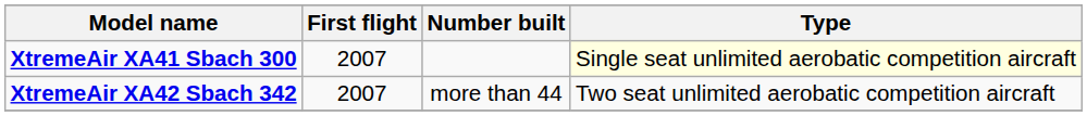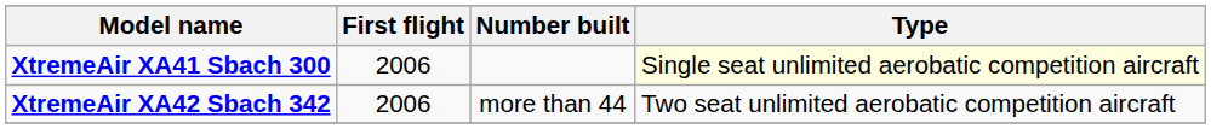 <table class="wikitable" align=center style="font-size:90%;">
 <tr>
 </tr>
 <tr style="background:#efefef;">
 <th>Model name</th>
 <th>First flight</th>
 <th>Number built</th>
 <th>Type</th>
 </tr>
 <tr>
 <td align=left><strong><a href='#'>XtremeAir XA41 Sbach 300</a></strong></td>
-<td align=center>2007</td>
+<td align=center>2006</td>
 <td align=center></td>
 <td align=left style="background: lightyellow;">Single seat unlimited aerobatic competition aircraft</td>
 </tr>
 <tr>
 <td align=left><strong><a href='#'>XtremeAir XA42 Sbach 342</a></strong></td>
-<td align=center>2007</td>
+<td align=center>2006</td>
 <td align=center>more than 44</td>
 <td align=left>Two seat unlimited aerobatic competition aircraft</td>
 </tr>
 <tr>
 </tr>
 </table>
